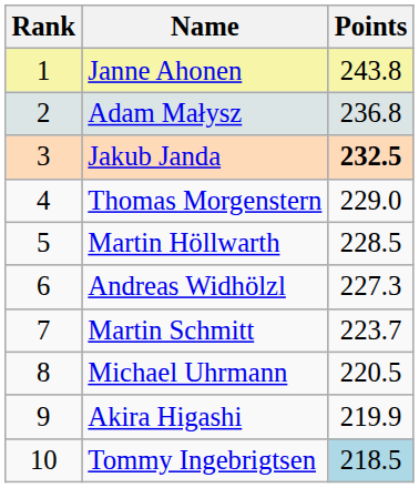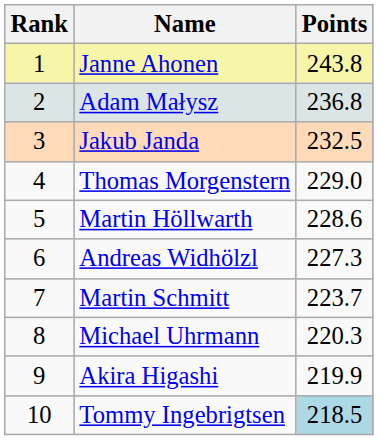 <table class="wikitable sortable">
 <tr>
 <th align=Center>Rank</th>
 <th>Name</th>
 <th>Points</th>
 </tr>
 <tr style="background:#F7F6A8">
 <td align=center>1</td>
 <td> <a href='#'>Janne Ahonen</a></td>
 <td align=center>243.8</td>
 </tr>
 <tr style="background: #DCE5E5;">
 <td align=center>2</td>
 <td> <a href='#'>Adam Małysz</a></td>
 <td align=center>236.8</td>
 </tr>
 <tr style="background: #FFDAB9;">
 <td align=center>3</td>
 <td> <a href='#'>Jakub Janda</a></td>
-<td align=center><strong>232.5</strong></td>
+<td align=center>232.5</td>
 </tr>
 <tr>
 <td align=center>4</td>
 <td> <a href='#'>Thomas Morgenstern</a></td>
 <td align=center>229.0</td>
 </tr>
 <tr>
 <td align=center>5</td>
 <td> <a href='#'>Martin Höllwarth</a></td>
-<td align=center>228.5</td>
+<td align=center>228.6</td>
 </tr>
 <tr>
 <td align=center>6</td>
 <td> <a href='#'>Andreas Widhölzl</a></td>
 <td align=center>227.3</td>
 </tr>
 <tr>
 <td align=center>7</td>
 <td> <a href='#'>Martin Schmitt</a></td>
 <td align=center>223.7</td>
 </tr>
 <tr>
 <td align=center>8</td>
 <td> <a href='#'>Michael Uhrmann</a></td>
-<td align=center>220.5</td>
+<td align=center>220.3</td>
 </tr>
 <tr>
 <td align=center>9</td>
 <td> <a href='#'>Akira Higashi</a></td>
 <td align=center>219.9</td>
 </tr>
 <tr>
 <td align=center>10</td>
 <td> <a href='#'>Tommy Ingebrigtsen</a></td>
 <td align=center style="background: lightblue;">218.5</td>
 </tr>
 </table>
